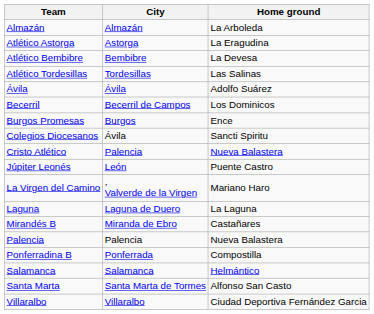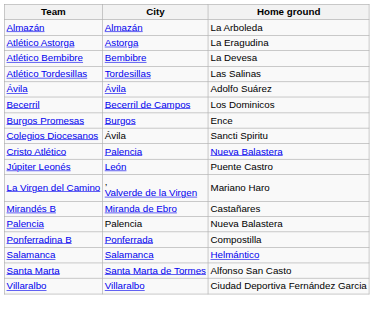 <table class="wikitable sortable">
 <tr>
 <th>Team</th>
 <th>City</th>
 <th>Home ground</th>
 </tr>
 <tr>
 <td><a href='#'>Almazán</a></td>
 <td><a href='#'>Almazán</a></td>
 <td>La Arboleda</td>
 </tr>
 <tr>
 <td><a href='#'>Atlético Astorga</a></td>
 <td><a href='#'>Astorga</a></td>
 <td>La Eragudina</td>
 </tr>
 <tr>
 <td><a href='#'>Atlético Bembibre</a></td>
 <td><a href='#'>Bembibre</a></td>
 <td>La Devesa</td>
 </tr>
 <tr>
 <td><a href='#'>Atlético Tordesillas</a></td>
 <td><a href='#'>Tordesillas</a></td>
 <td>Las Salinas</td>
 </tr>
 <tr>
 <td><a href='#'>Ávila</a></td>
 <td><a href='#'>Ávila</a></td>
 <td>Adolfo Suárez</td>
 </tr>
 <tr>
 <td><a href='#'>Becerril</a></td>
 <td><a href='#'>Becerril de Campos</a></td>
 <td>Los Dominicos</td>
 </tr>
 <tr>
 <td><a href='#'>Burgos Promesas</a></td>
 <td><a href='#'>Burgos</a></td>
 <td>Ence</td>
 </tr>
 <tr>
 <td><a href='#'>Colegios Diocesanos</a></td>
 <td>Ávila</td>
 <td>Sancti Spiritu</td>
 </tr>
 <tr>
 <td><a href='#'>Cristo Atlético</a></td>
 <td><a href='#'>Palencia</a></td>
 <td><a href='#'>Nueva Balastera</a></td>
 </tr>
 <tr>
 <td><a href='#'>Júpiter Leonés</a></td>
 <td><a href='#'>León</a></td>
 <td>Puente Castro</td>
 </tr>
 <tr>
 <td><a href='#'>La Virgen del Camino</a></td>
 <td>,<br><a href='#'>Valverde de la Virgen</a></td>
 <td>Mariano Haro</td>
 </tr>
 <tr>
-<td><a href='#'>Laguna</a></td>
-<td><a href='#'>Laguna de Duero</a></td>
-<td>La Laguna</td>
-</tr>
-<tr>
 <td><a href='#'>Mirandés B</a></td>
 <td><a href='#'>Miranda de Ebro</a></td>
 <td>Castañares</td>
 </tr>
 <tr>
 <td><a href='#'>Palencia</a></td>
 <td>Palencia</td>
 <td>Nueva Balastera</td>
 </tr>
 <tr>
 <td><a href='#'>Ponferradina B</a></td>
 <td><a href='#'>Ponferrada</a></td>
 <td>Compostilla</td>
 </tr>
 <tr>
 <td><a href='#'>Salamanca</a></td>
 <td><a href='#'>Salamanca</a></td>
 <td><a href='#'>Helmántico</a></td>
 </tr>
 <tr>
 <td><a href='#'>Santa Marta</a></td>
 <td><a href='#'>Santa Marta de Tormes</a></td>
 <td>Alfonso San Casto</td>
 </tr>
 <tr>
 <td><a href='#'>Villaralbo</a></td>
 <td><a href='#'>Villaralbo</a></td>
 <td>Ciudad Deportiva Fernández Garcia</td>
 </tr>
 </table>
